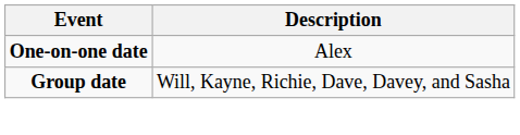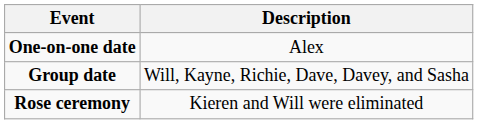 <table class="wikitable sortable" style="text-align:center;">
 <tr>
 <th>Event</th>
 <th>Description</th>
 </tr>
 <tr>
 <td><strong>One-on-one date</strong></td>
 <td>Alex</td>
 </tr>
 <tr>
 <td><strong>Group date</strong></td>
 <td>Will, Kayne, Richie, Dave, Davey, and Sasha</td>
 </tr>
+<tr>
+<td><strong>Rose ceremony</strong></td>
+<td>Kieren and Will were eliminated</td>
+</tr>
 </table>
